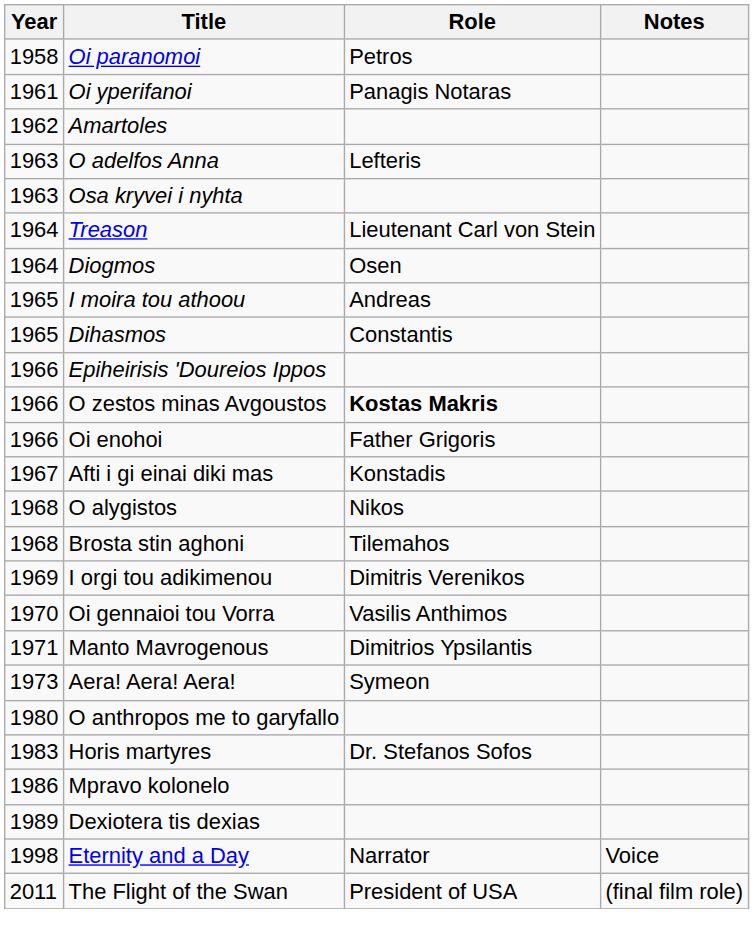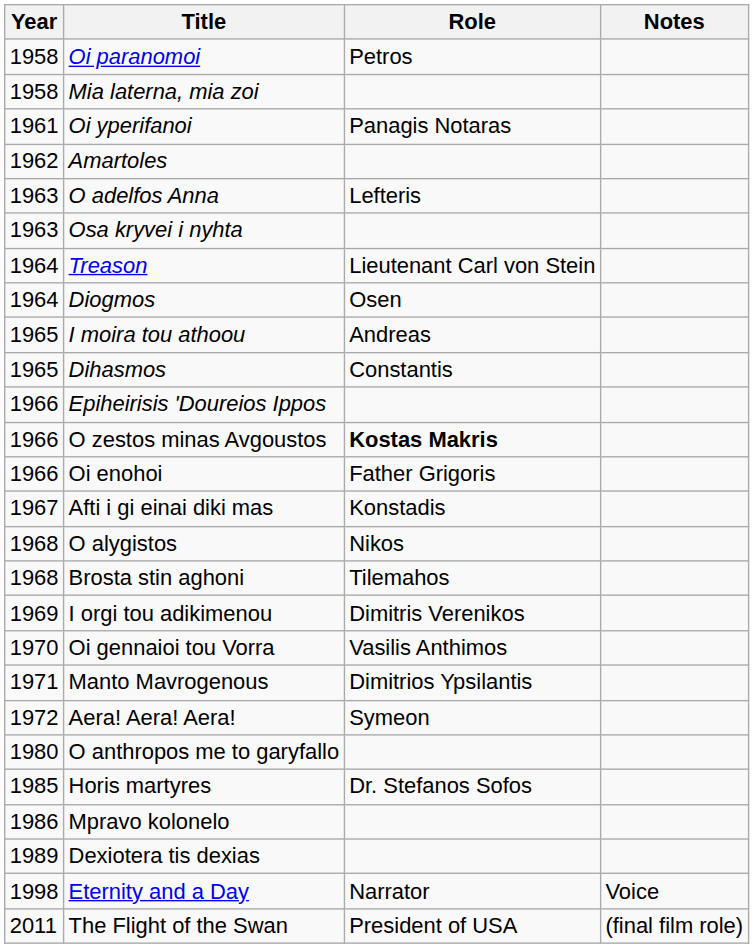 <table class="wikitable">
 <tr>
 <th>Year</th>
 <th>Title</th>
 <th>Role</th>
 <th>Notes</th>
 </tr>
 <tr>
 <td>1958</td>
 <td><em><a href='#'>Oi paranomoi</a></em></td>
 <td>Petros</td>
+<td></td>
+</tr>
+<tr>
+<td>1958</td>
+<td><em>Mia laterna, mia zoi</em></td>
+<td></td>
 <td></td>
 </tr>
 <tr>
 <td>1961</td>
 <td><em>Oi yperifanoi</em></td>
 <td>Panagis Notaras</td>
 <td></td>
 </tr>
 <tr>
 <td>1962</td>
 <td><em>Amartoles</em></td>
 <td></td>
 <td></td>
 </tr>
 <tr>
 <td>1963</td>
 <td><em>O adelfos Anna</em></td>
 <td>Lefteris</td>
 <td></td>
 </tr>
 <tr>
 <td>1963</td>
 <td><em>Osa kryvei i nyhta</em></td>
 <td></td>
 <td></td>
 </tr>
 <tr>
 <td>1964</td>
 <td><em><a href='#'>Treason</a></em></td>
 <td>Lieutenant Carl von Stein</td>
 <td></td>
 </tr>
 <tr>
 <td>1964</td>
 <td><em>Diogmos</em></td>
 <td>Osen</td>
 <td></td>
 </tr>
 <tr>
 <td>1965</td>
 <td><em>I moira tou athoou</em></td>
 <td>Andreas</td>
 <td></td>
 </tr>
 <tr>
 <td>1965</td>
 <td><em>Dihasmos</em></td>
 <td>Constantis</td>
 <td></td>
 </tr>
 <tr>
 <td>1966</td>
 <td><em>Epiheirisis 'Doureios Ippos<strong></td>
 <td></td>
 <td></td>
 </tr>
 <tr>
 <td>1966</td>
 <td></em>O zestos minas Avgoustos<em></td>
 <td><strong>Kostas Makris</strong></td>
 <td></td>
 </tr>
 <tr>
 <td>1966</td>
 <td></em>Oi enohoi<em></td>
 <td>Father Grigoris</td>
 <td></td>
 </tr>
 <tr>
 <td>1967</td>
 <td></em>Afti i gi einai diki mas<em></td>
 <td>Konstadis</td>
 <td></td>
 </tr>
 <tr>
 <td>1968</td>
 <td></em>O alygistos<em></td>
 <td>Nikos</td>
 <td></td>
 </tr>
 <tr>
 <td>1968</td>
 <td></em>Brosta stin aghoni<em></td>
 <td>Tilemahos</td>
 <td></td>
 </tr>
 <tr>
 <td>1969</td>
 <td></em>I orgi tou adikimenou<em></td>
 <td>Dimitris Verenikos</td>
 <td></td>
 </tr>
 <tr>
 <td>1970</td>
 <td></em>Oi gennaioi tou Vorra<em></td>
 <td>Vasilis Anthimos</td>
 <td></td>
 </tr>
 <tr>
 <td>1971</td>
 <td></em>Manto Mavrogenous<em></td>
 <td>Dimitrios Ypsilantis</td>
 <td></td>
 </tr>
 <tr>
-<td>1973</td>
+<td>1972</td>
 <td></em>Aera! Aera! Aera!<em></td>
 <td>Symeon</td>
 <td></td>
 </tr>
 <tr>
 <td>1980</td>
 <td></em>O anthropos me to garyfallo<em></td>
 <td></td>
 <td></td>
 </tr>
 <tr>
-<td>1983</td>
+<td>1985</td>
 <td></em>Horis martyres<em></td>
 <td>Dr. Stefanos Sofos</td>
 <td></td>
 </tr>
 <tr>
 <td>1986</td>
 <td></em>Mpravo kolonelo<em></td>
 <td></td>
 <td></td>
 </tr>
 <tr>
 <td>1989</td>
 <td></em>Dexiotera tis dexias<em></td>
 <td></td>
 <td></td>
 </tr>
 <tr>
 <td>1998</td>
 <td></em><a href='#'>Eternity and a Day</a><em></td>
 <td>Narrator</td>
 <td>Voice</td>
 </tr>
 <tr>
 <td>2011</td>
 <td></em>The Flight of the Swan<em></td>
 <td>President of USA</td>
 <td>(final film role)</td>
 </tr>
 </table>
